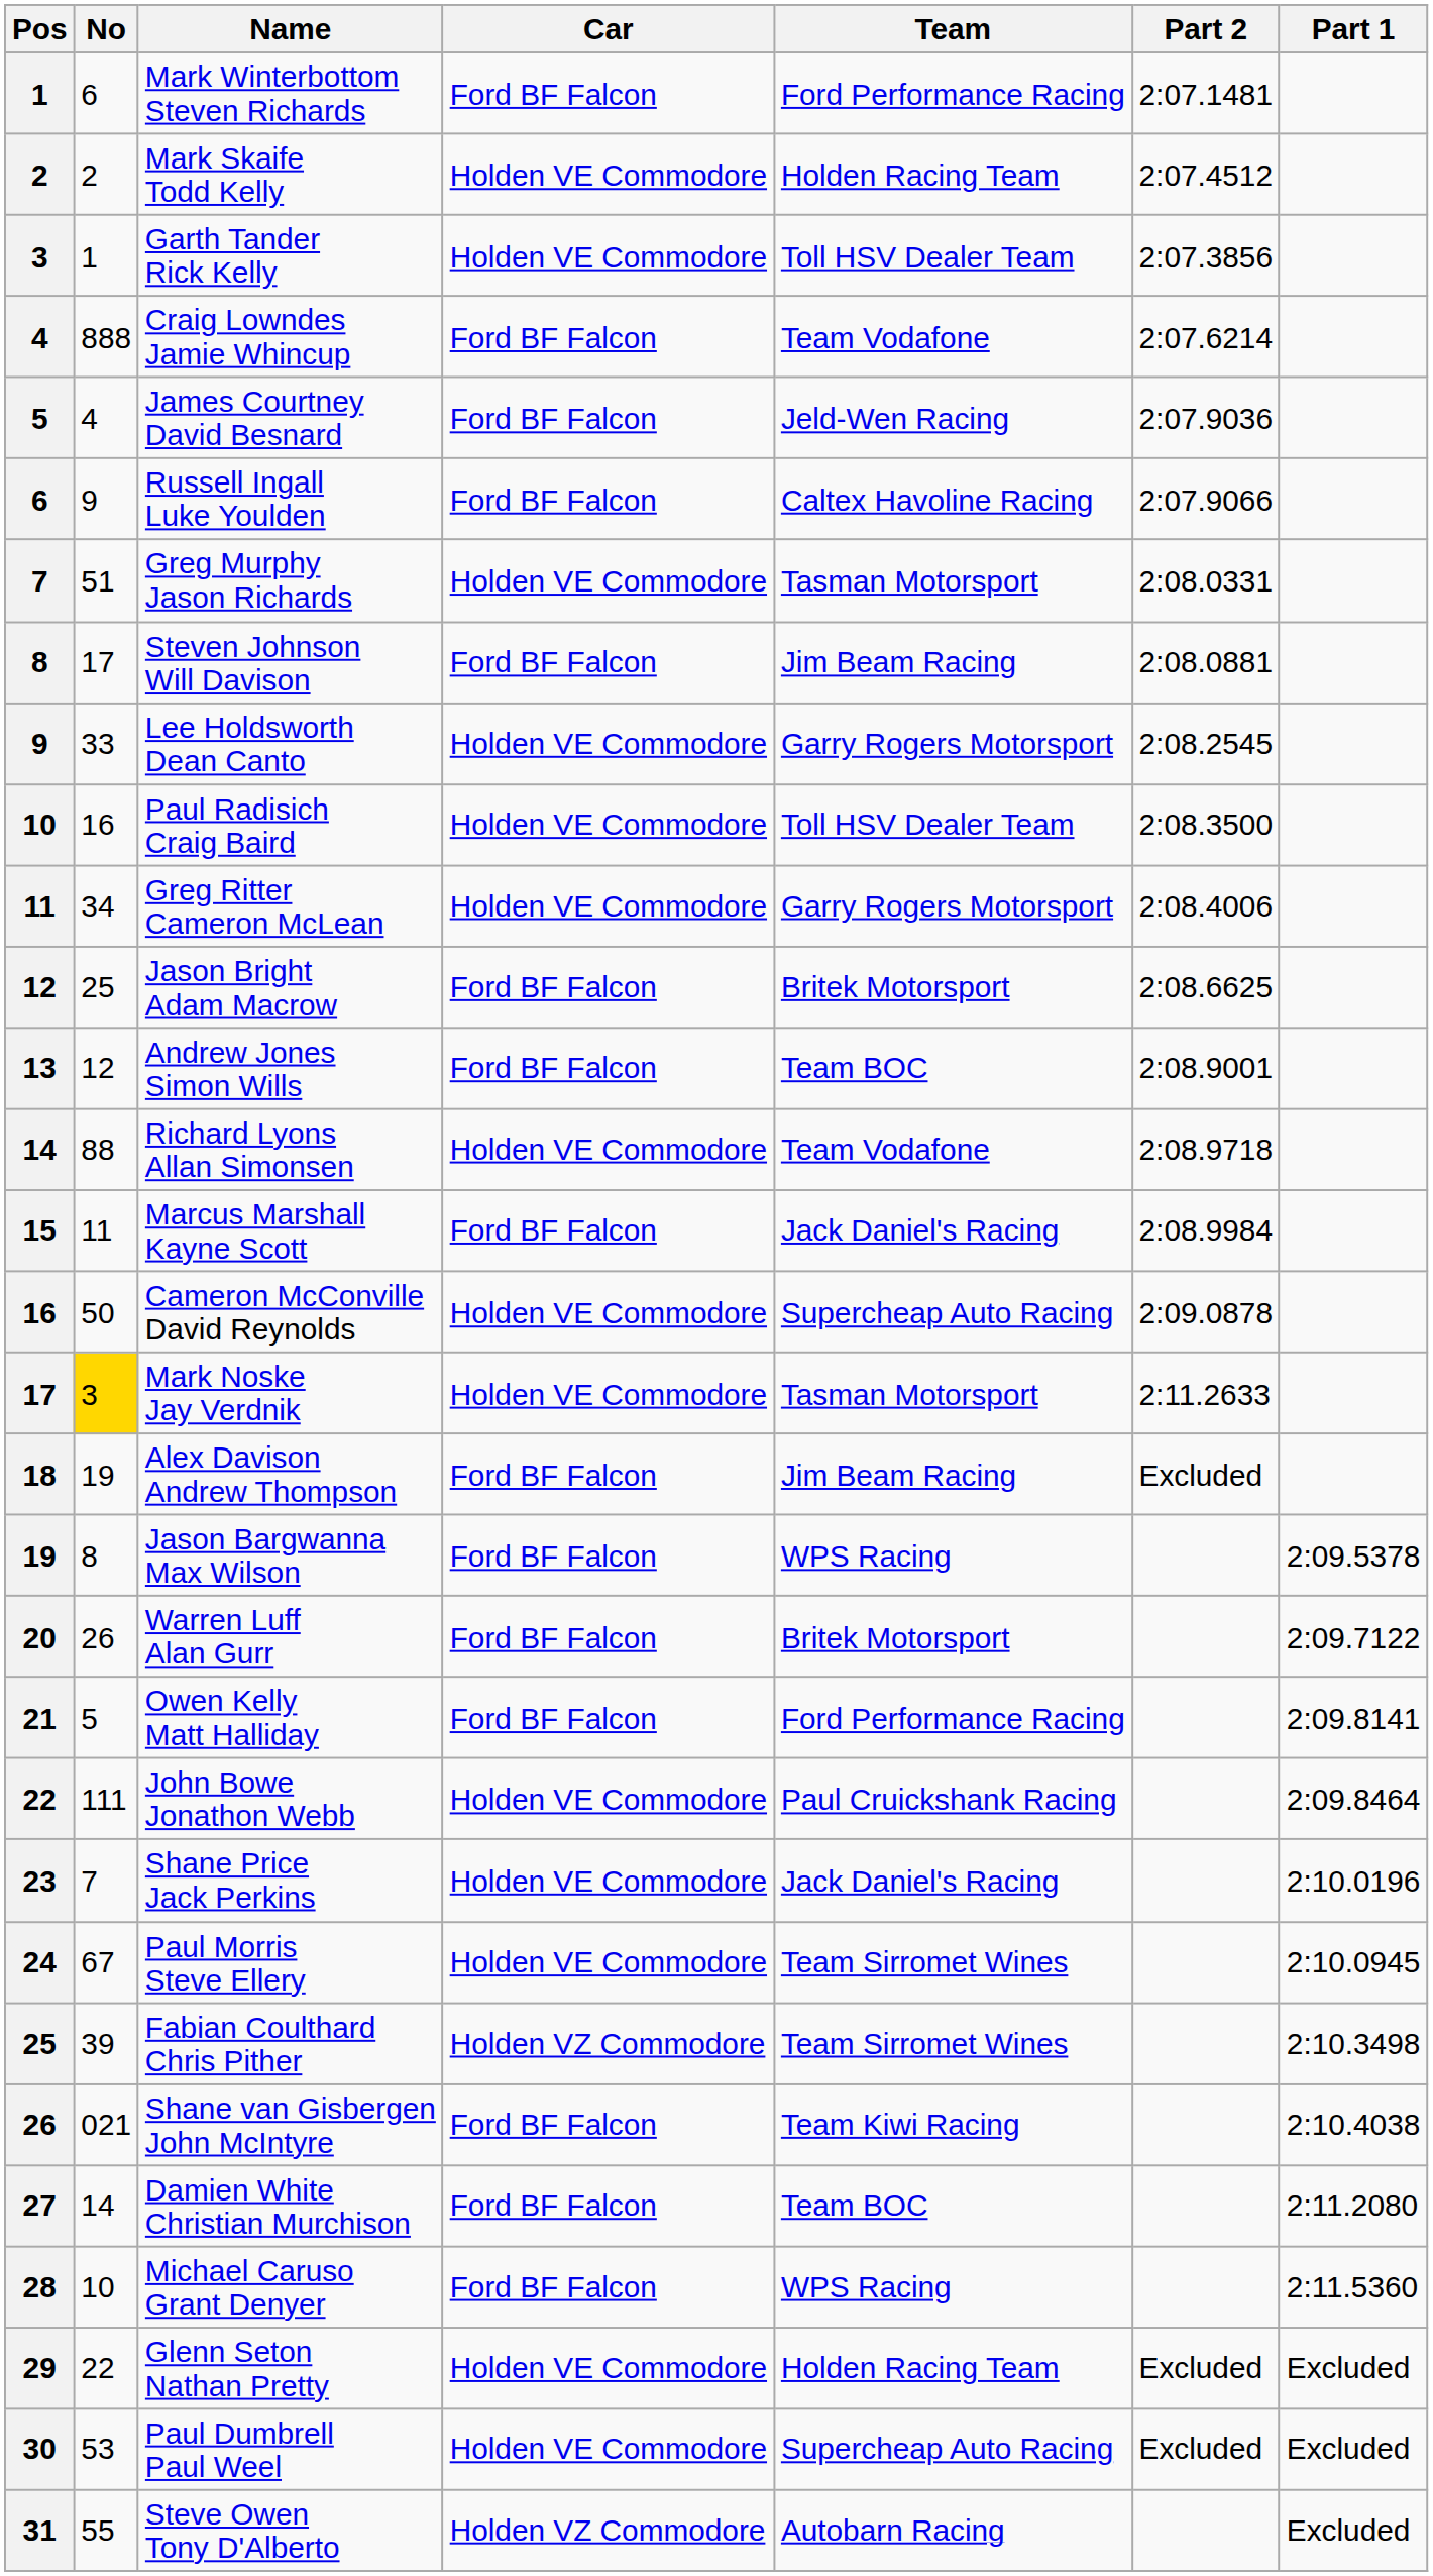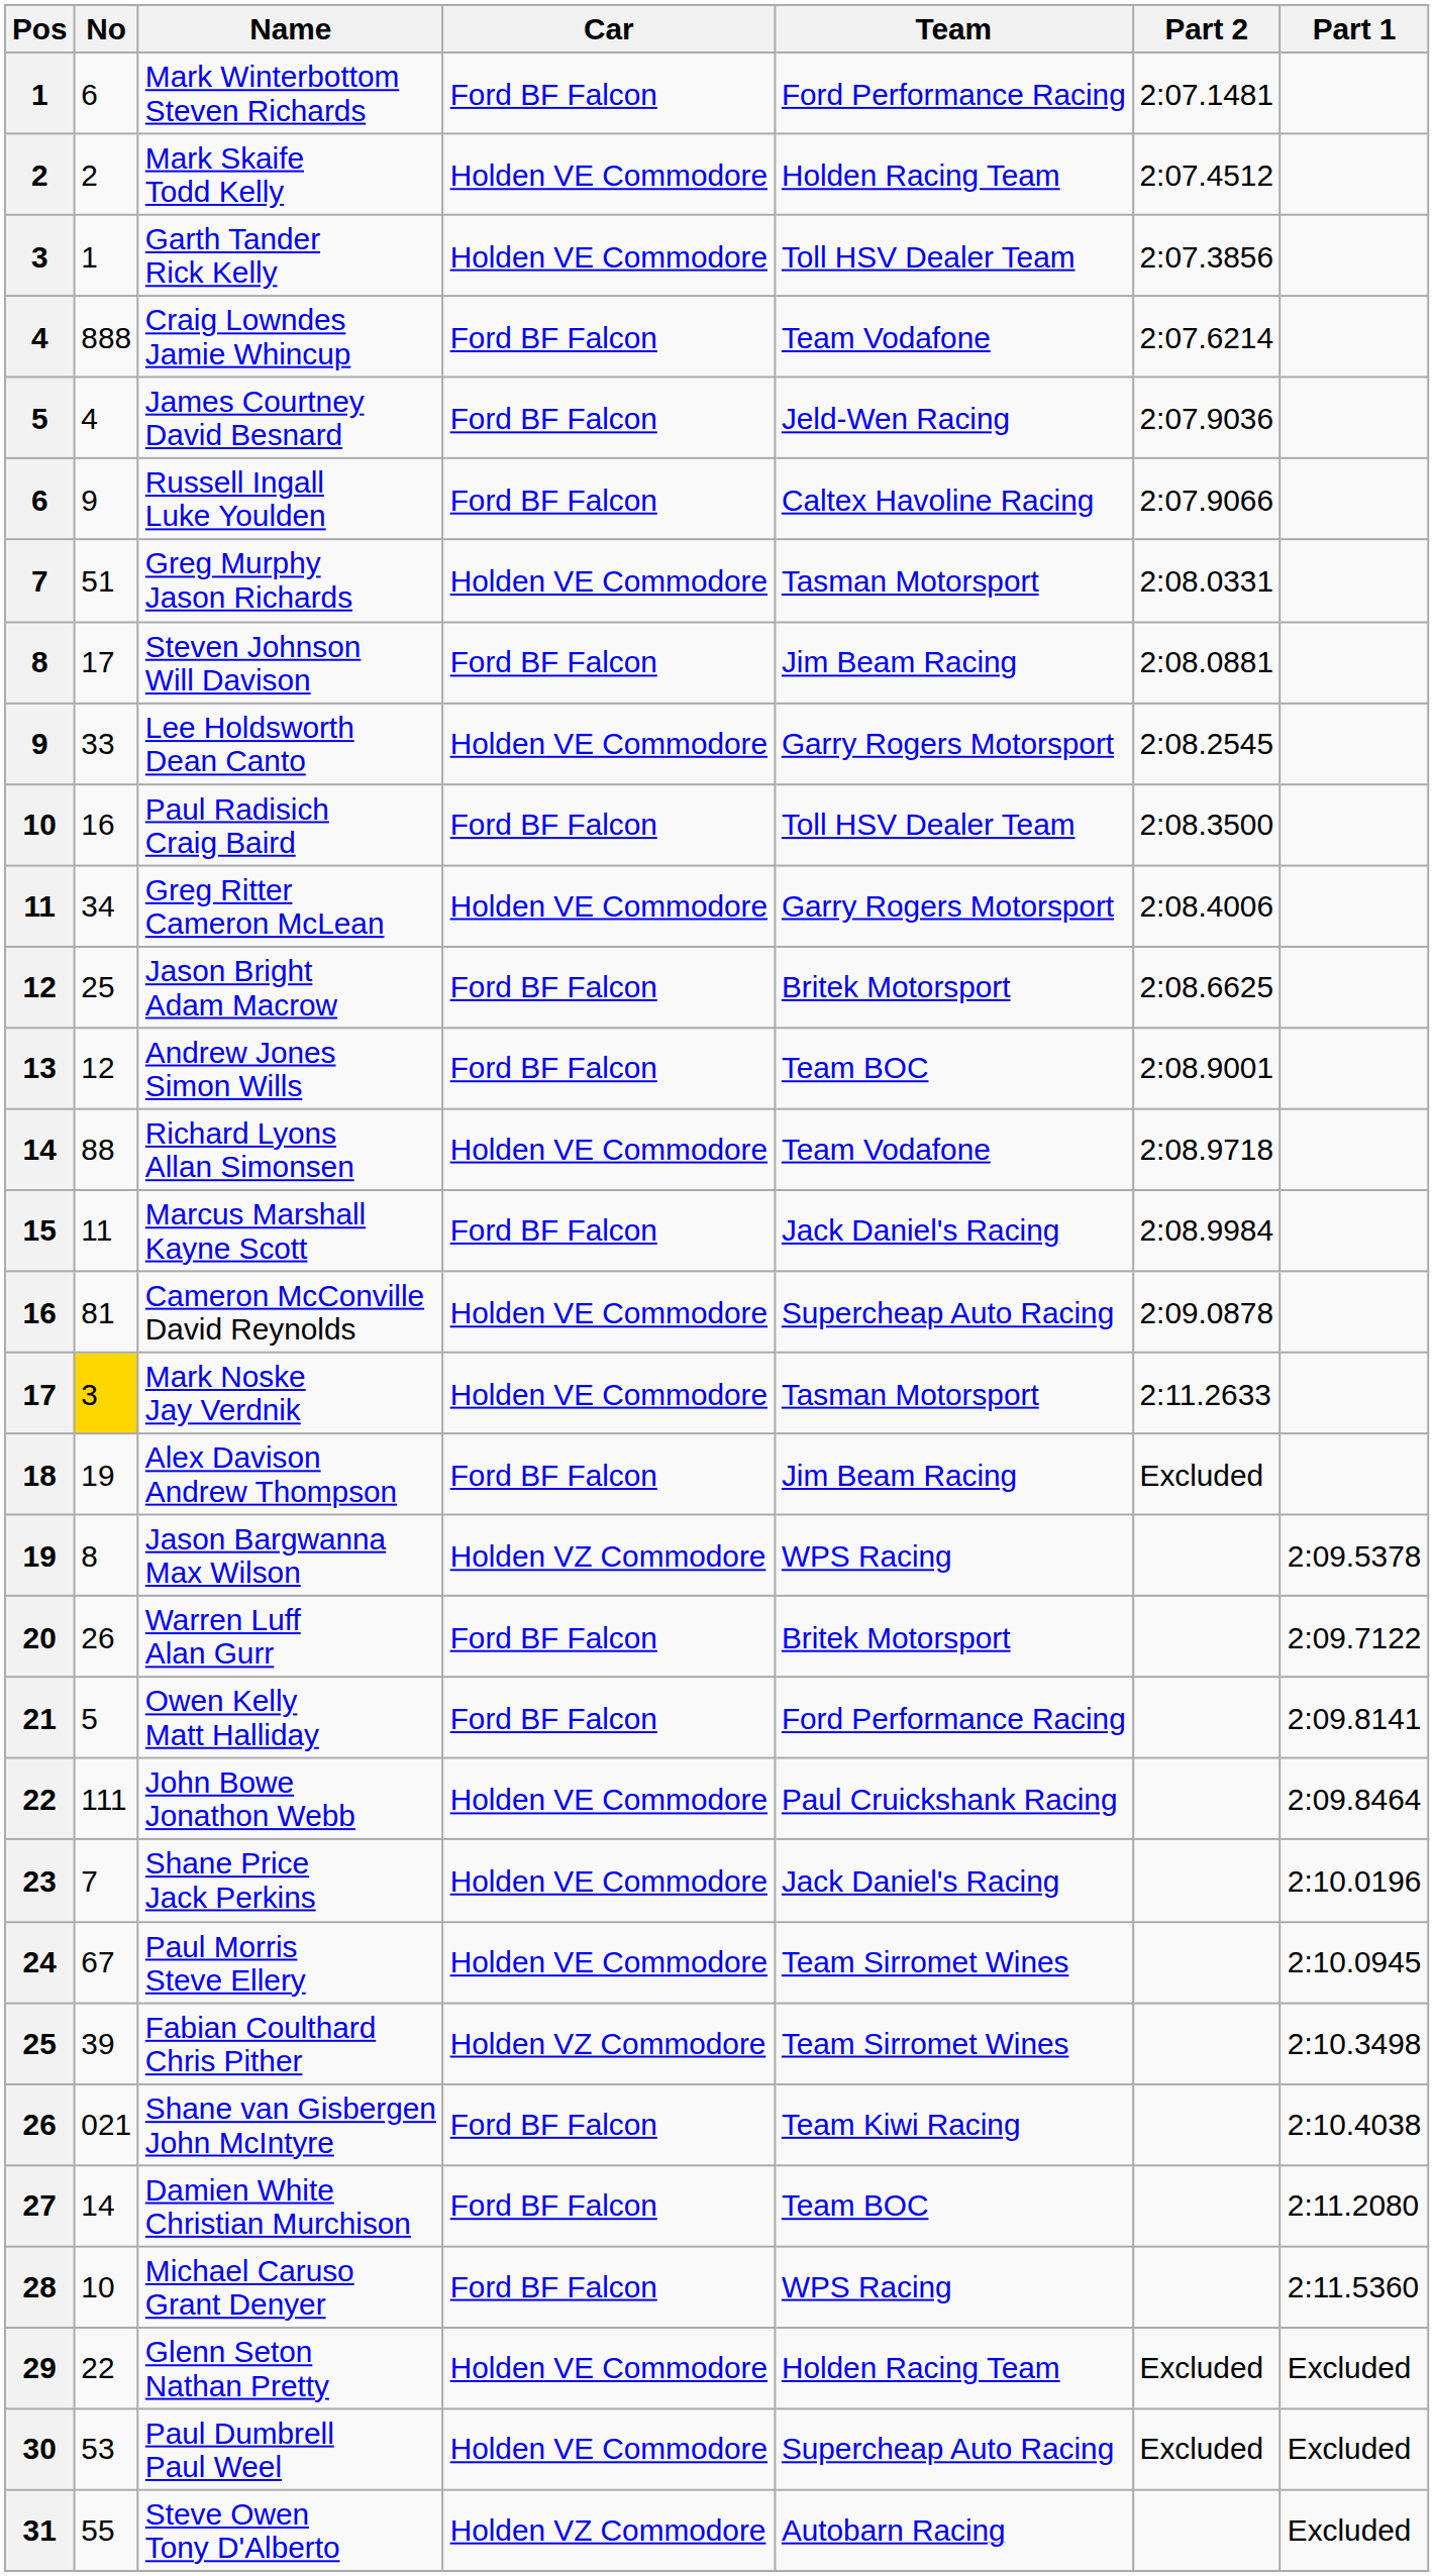 <table class="wikitable" style="font-size: 95%;">
 <tr>
 <th>Pos</th>
 <th>No</th>
 <th>Name</th>
 <th>Car</th>
 <th>Team</th>
 <th>Part 2</th>
 <th>Part 1</th>
 </tr>
 <tr>
 <th>1</th>
 <td>6</td>
 <td> <a href='#'>Mark Winterbottom</a><br> <a href='#'>Steven Richards</a></td>
 <td><a href='#'>Ford BF Falcon</a></td>
 <td><a href='#'>Ford Performance Racing</a></td>
 <td>2:07.1481</td>
 <td></td>
 </tr>
 <tr>
 <th>2</th>
 <td>2</td>
 <td> <a href='#'>Mark Skaife</a><br> <a href='#'>Todd Kelly</a></td>
 <td><a href='#'>Holden VE Commodore</a></td>
 <td><a href='#'>Holden Racing Team</a></td>
 <td>2:07.4512</td>
 <td></td>
 </tr>
 <tr>
 <th>3</th>
 <td>1</td>
 <td> <a href='#'>Garth Tander</a><br> <a href='#'>Rick Kelly</a></td>
 <td><a href='#'>Holden VE Commodore</a></td>
 <td><a href='#'>Toll HSV Dealer Team</a></td>
 <td>2:07.3856</td>
 <td></td>
 </tr>
 <tr>
 <th>4</th>
 <td>888</td>
 <td> <a href='#'>Craig Lowndes</a><br> <a href='#'>Jamie Whincup</a></td>
 <td><a href='#'>Ford BF Falcon</a></td>
 <td><a href='#'>Team Vodafone</a></td>
 <td>2:07.6214</td>
 <td></td>
 </tr>
 <tr>
 <th>5</th>
 <td>4</td>
 <td> <a href='#'>James Courtney</a><br> <a href='#'>David Besnard</a></td>
 <td><a href='#'>Ford BF Falcon</a></td>
 <td><a href='#'>Jeld-Wen Racing</a></td>
 <td>2:07.9036</td>
 <td></td>
 </tr>
 <tr>
 <th>6</th>
 <td>9</td>
 <td> <a href='#'>Russell Ingall</a><br> <a href='#'>Luke Youlden</a></td>
 <td><a href='#'>Ford BF Falcon</a></td>
 <td><a href='#'>Caltex Havoline Racing</a></td>
 <td>2:07.9066</td>
 <td></td>
 </tr>
 <tr>
 <th>7</th>
 <td>51</td>
 <td> <a href='#'>Greg Murphy</a><br> <a href='#'>Jason Richards</a></td>
 <td><a href='#'>Holden VE Commodore</a></td>
 <td><a href='#'>Tasman Motorsport</a></td>
 <td>2:08.0331</td>
 <td></td>
 </tr>
 <tr>
 <th>8</th>
 <td>17</td>
 <td> <a href='#'>Steven Johnson</a><br> <a href='#'>Will Davison</a></td>
 <td><a href='#'>Ford BF Falcon</a></td>
 <td><a href='#'>Jim Beam Racing</a></td>
 <td>2:08.0881</td>
 <td></td>
 </tr>
 <tr>
 <th>9</th>
 <td>33</td>
 <td> <a href='#'>Lee Holdsworth</a><br> <a href='#'>Dean Canto</a></td>
 <td><a href='#'>Holden VE Commodore</a></td>
 <td><a href='#'>Garry Rogers Motorsport</a></td>
 <td>2:08.2545</td>
 <td></td>
 </tr>
 <tr>
 <th>10</th>
 <td>16</td>
 <td> <a href='#'>Paul Radisich</a><br> <a href='#'>Craig Baird</a></td>
-<td><a href='#'>Holden VE Commodore</a></td>
+<td><a href='#'>Ford BF Falcon</a></td>
 <td><a href='#'>Toll HSV Dealer Team</a></td>
 <td>2:08.3500</td>
 <td></td>
 </tr>
 <tr>
 <th>11</th>
 <td>34</td>
 <td> <a href='#'>Greg Ritter</a><br> <a href='#'>Cameron McLean</a></td>
 <td><a href='#'>Holden VE Commodore</a></td>
 <td><a href='#'>Garry Rogers Motorsport</a></td>
 <td>2:08.4006</td>
 <td></td>
 </tr>
 <tr>
 <th>12</th>
 <td>25</td>
 <td> <a href='#'>Jason Bright</a><br> <a href='#'>Adam Macrow</a></td>
 <td><a href='#'>Ford BF Falcon</a></td>
 <td><a href='#'>Britek Motorsport</a></td>
 <td>2:08.6625</td>
 <td></td>
 </tr>
 <tr>
 <th>13</th>
 <td>12</td>
 <td> <a href='#'>Andrew Jones</a><br> <a href='#'>Simon Wills</a></td>
 <td><a href='#'>Ford BF Falcon</a></td>
 <td><a href='#'>Team BOC</a></td>
 <td>2:08.9001</td>
 <td></td>
 </tr>
 <tr>
 <th>14</th>
 <td>88</td>
 <td> <a href='#'>Richard Lyons</a><br> <a href='#'>Allan Simonsen</a></td>
 <td><a href='#'>Holden VE Commodore</a></td>
 <td><a href='#'>Team Vodafone</a></td>
 <td>2:08.9718</td>
 <td></td>
 </tr>
 <tr>
 <th>15</th>
 <td>11</td>
 <td> <a href='#'>Marcus Marshall</a><br> <a href='#'>Kayne Scott</a></td>
 <td><a href='#'>Ford BF Falcon</a></td>
 <td><a href='#'>Jack Daniel's Racing</a></td>
 <td>2:08.9984</td>
 <td></td>
 </tr>
 <tr>
 <th>16</th>
-<td>50</td>
+<td>81</td>
 <td> <a href='#'>Cameron McConville</a><br> David Reynolds</td>
 <td><a href='#'>Holden VE Commodore</a></td>
 <td><a href='#'>Supercheap Auto Racing</a></td>
 <td>2:09.0878</td>
 <td></td>
 </tr>
 <tr>
 <th>17</th>
 <td style="background: gold;">3</td>
 <td> <a href='#'>Mark Noske</a><br> <a href='#'>Jay Verdnik</a></td>
 <td><a href='#'>Holden VE Commodore</a></td>
 <td><a href='#'>Tasman Motorsport</a></td>
 <td>2:11.2633</td>
 <td></td>
 </tr>
 <tr>
 <th>18</th>
 <td>19</td>
 <td> <a href='#'>Alex Davison</a><br> <a href='#'>Andrew Thompson</a></td>
 <td><a href='#'>Ford BF Falcon</a></td>
 <td><a href='#'>Jim Beam Racing</a></td>
 <td>Excluded</td>
 <td></td>
 </tr>
 <tr>
 <th>19</th>
 <td>8</td>
 <td> <a href='#'>Jason Bargwanna</a><br> <a href='#'>Max Wilson</a></td>
-<td><a href='#'>Ford BF Falcon</a></td>
+<td><a href='#'>Holden VZ Commodore</a></td>
 <td><a href='#'>WPS Racing</a></td>
 <td></td>
 <td>2:09.5378</td>
 </tr>
 <tr>
 <th>20</th>
 <td>26</td>
 <td> <a href='#'>Warren Luff</a><br> <a href='#'>Alan Gurr</a></td>
 <td><a href='#'>Ford BF Falcon</a></td>
 <td><a href='#'>Britek Motorsport</a></td>
 <td></td>
 <td>2:09.7122</td>
 </tr>
 <tr>
 <th>21</th>
 <td>5</td>
 <td> <a href='#'>Owen Kelly</a><br> <a href='#'>Matt Halliday</a></td>
 <td><a href='#'>Ford BF Falcon</a></td>
 <td><a href='#'>Ford Performance Racing</a></td>
 <td></td>
 <td>2:09.8141</td>
 </tr>
 <tr>
 <th>22</th>
 <td>111</td>
 <td> <a href='#'>John Bowe</a><br> <a href='#'>Jonathon Webb</a></td>
 <td><a href='#'>Holden VE Commodore</a></td>
 <td><a href='#'>Paul Cruickshank Racing</a></td>
 <td></td>
 <td>2:09.8464</td>
 </tr>
 <tr>
 <th>23</th>
 <td>7</td>
 <td> <a href='#'>Shane Price</a><br> <a href='#'>Jack Perkins</a></td>
 <td><a href='#'>Holden VE Commodore</a></td>
 <td><a href='#'>Jack Daniel's Racing</a></td>
 <td></td>
 <td>2:10.0196</td>
 </tr>
 <tr>
 <th>24</th>
 <td>67</td>
 <td> <a href='#'>Paul Morris</a><br> <a href='#'>Steve Ellery</a></td>
 <td><a href='#'>Holden VE Commodore</a></td>
 <td><a href='#'>Team Sirromet Wines</a></td>
 <td></td>
 <td>2:10.0945</td>
 </tr>
 <tr>
 <th>25</th>
 <td>39</td>
 <td> <a href='#'>Fabian Coulthard</a><br> <a href='#'>Chris Pither</a></td>
 <td><a href='#'>Holden VZ Commodore</a></td>
 <td><a href='#'>Team Sirromet Wines</a></td>
 <td></td>
 <td>2:10.3498</td>
 </tr>
 <tr>
 <th>26</th>
 <td>021</td>
 <td> <a href='#'>Shane van Gisbergen</a><br> <a href='#'>John McIntyre</a></td>
 <td><a href='#'>Ford BF Falcon</a></td>
 <td><a href='#'>Team Kiwi Racing</a></td>
 <td></td>
 <td>2:10.4038</td>
 </tr>
 <tr>
 <th>27</th>
 <td>14</td>
 <td> <a href='#'>Damien White</a><br> <a href='#'>Christian Murchison</a></td>
 <td><a href='#'>Ford BF Falcon</a></td>
 <td><a href='#'>Team BOC</a></td>
 <td></td>
 <td>2:11.2080</td>
 </tr>
 <tr>
 <th>28</th>
 <td>10</td>
 <td> <a href='#'>Michael Caruso</a><br> <a href='#'>Grant Denyer</a></td>
 <td><a href='#'>Ford BF Falcon</a></td>
 <td><a href='#'>WPS Racing</a></td>
 <td></td>
 <td>2:11.5360</td>
 </tr>
 <tr>
 <th>29</th>
 <td>22</td>
 <td> <a href='#'>Glenn Seton</a><br> <a href='#'>Nathan Pretty</a></td>
 <td><a href='#'>Holden VE Commodore</a></td>
 <td><a href='#'>Holden Racing Team</a></td>
 <td>Excluded</td>
 <td>Excluded</td>
 </tr>
 <tr>
 <th>30</th>
 <td>53</td>
 <td> <a href='#'>Paul Dumbrell</a><br> <a href='#'>Paul Weel</a></td>
 <td><a href='#'>Holden VE Commodore</a></td>
 <td><a href='#'>Supercheap Auto Racing</a></td>
 <td>Excluded</td>
 <td>Excluded</td>
 </tr>
 <tr>
 <th>31</th>
 <td>55</td>
 <td> <a href='#'>Steve Owen</a><br> <a href='#'>Tony D'Alberto</a></td>
 <td><a href='#'>Holden VZ Commodore</a></td>
 <td><a href='#'>Autobarn Racing</a></td>
 <td></td>
 <td>Excluded</td>
 </tr>
 <tr>
 </tr>
 </table>
